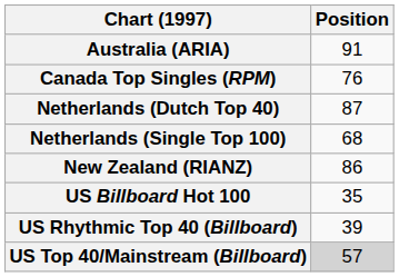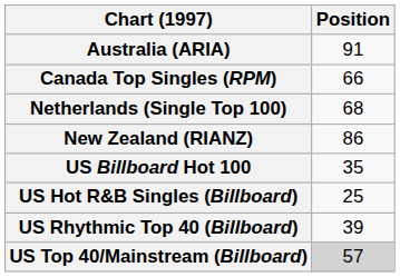 <table class="wikitable sortable plainrowheaders" style="text-align:center">
 <tr>
 <th>Chart (1997)</th>
 <th>Position</th>
 </tr>
 <tr>
 <th scope="row">Australia (ARIA)</th>
 <td>91</td>
 </tr>
 <tr>
 <th scope="row">Canada Top Singles (<em>RPM</em>)</th>
-<td>76</td>
-</tr>
-<tr>
-<th scope="row">Netherlands (Dutch Top 40)</th>
-<td>87</td>
+<td>66</td>
 </tr>
 <tr>
 <th scope="row">Netherlands (Single Top 100)</th>
 <td>68</td>
 </tr>
 <tr>
 <th scope="row">New Zealand (RIANZ)</th>
 <td>86</td>
 </tr>
 <tr>
 <th scope="row">US <em>Billboard</em> Hot 100</th>
 <td>35</td>
 </tr>
 <tr>
+<th scope="row">US Hot R&B Singles (<em>Billboard</em>)</th>
+<td>25</td>
+</tr>
+<tr>
 <th scope="row">US Rhythmic Top 40 (<em>Billboard</em>)</th>
 <td>39</td>
 </tr>
 <tr>
 <th scope="row">US Top 40/Mainstream (<em>Billboard</em>)</th>
 <td style="background: lightgrey;">57</td>
 </tr>
 </table>
